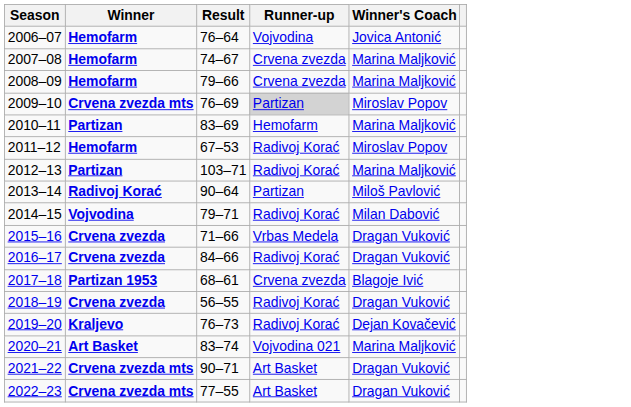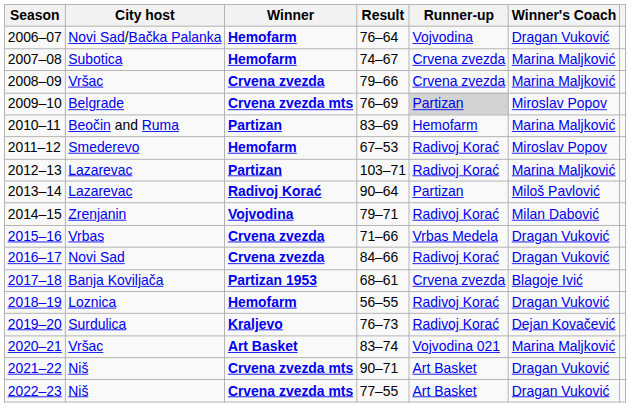 <table class="wikitable">
 <tr>
 <th>Season</th>
+<th>City host</th>
 <th>Winner</th>
 <th>Result</th>
 <th>Runner-up</th>
 <th>Winner's Coach</th>
 <th></th>
 </tr>
 <tr>
 <td>2006–07</td>
+<td><a href='#'>Novi Sad</a>/<a href='#'>Bačka Palanka</a></td>
 <td><strong><a href='#'>Hemofarm</a></strong></td>
 <td>76–64</td>
 <td><a href='#'>Vojvodina</a></td>
-<td> <a href='#'>Jovica Antonić</a></td>
+<td> <a href='#'>Dragan Vuković</a></td>
 <td></td>
 </tr>
 <tr>
 <td>2007–08</td>
+<td><a href='#'>Subotica</a></td>
 <td><strong><a href='#'>Hemofarm</a></strong></td>
 <td>74–67</td>
 <td><a href='#'>Crvena zvezda</a></td>
 <td> <a href='#'>Marina Maljković</a></td>
 <td></td>
 </tr>
 <tr>
 <td>2008–09</td>
-<td><strong><a href='#'>Hemofarm</a></strong></td>
+<td><a href='#'>Vršac</a></td>
+<td><strong><a href='#'>Crvena zvezda</a></strong></td>
 <td>79–66</td>
 <td><a href='#'>Crvena zvezda</a></td>
 <td> <a href='#'>Marina Maljković</a></td>
 <td></td>
 </tr>
 <tr>
 <td>2009–10</td>
+<td><a href='#'>Belgrade</a></td>
 <td><strong><a href='#'>Crvena zvezda mts</a></strong></td>
 <td>76–69</td>
 <td style="background: lightgrey;"><a href='#'>Partizan</a></td>
 <td> <a href='#'>Miroslav Popov</a></td>
 <td></td>
 </tr>
 <tr>
 <td>2010–11</td>
+<td><a href='#'>Beočin</a> and <a href='#'>Ruma</a></td>
 <td><strong><a href='#'>Partizan</a></strong></td>
 <td>83–69</td>
 <td><a href='#'>Hemofarm</a></td>
 <td> <a href='#'>Marina Maljković</a></td>
 <td></td>
 </tr>
 <tr>
 <td>2011–12</td>
+<td><a href='#'>Smederevo</a></td>
 <td><strong><a href='#'>Hemofarm</a></strong></td>
 <td>67–53</td>
 <td><a href='#'>Radivoj Korać</a></td>
 <td> <a href='#'>Miroslav Popov</a></td>
 <td></td>
 </tr>
 <tr>
 <td>2012–13</td>
+<td><a href='#'>Lazarevac</a></td>
 <td><strong><a href='#'>Partizan</a></strong></td>
 <td>103–71</td>
 <td><a href='#'>Radivoj Korać</a></td>
 <td> <a href='#'>Marina Maljković</a></td>
 <td></td>
 </tr>
 <tr>
 <td>2013–14</td>
+<td><a href='#'>Lazarevac</a></td>
 <td><strong><a href='#'>Radivoj Korać</a></strong></td>
 <td>90–64</td>
 <td><a href='#'>Partizan</a></td>
 <td> <a href='#'>Miloš Pavlović</a></td>
 <td></td>
 </tr>
 <tr>
 <td>2014–15</td>
+<td><a href='#'>Zrenjanin</a></td>
 <td><strong><a href='#'>Vojvodina</a></strong></td>
 <td>79–71</td>
 <td><a href='#'>Radivoj Korać</a></td>
 <td> <a href='#'>Milan Dabović</a></td>
 <td></td>
 </tr>
 <tr>
 <td><a href='#'>2015–16</a></td>
+<td><a href='#'>Vrbas</a></td>
 <td><strong><a href='#'>Crvena zvezda</a></strong></td>
 <td>71–66</td>
 <td><a href='#'>Vrbas Medela</a></td>
 <td> <a href='#'>Dragan Vuković</a></td>
 <td></td>
 </tr>
 <tr>
 <td><a href='#'>2016–17</a></td>
+<td><a href='#'>Novi Sad</a></td>
 <td><strong><a href='#'>Crvena zvezda</a></strong></td>
 <td>84–66</td>
 <td><a href='#'>Radivoj Korać</a></td>
 <td> <a href='#'>Dragan Vuković</a></td>
 <td></td>
 </tr>
 <tr>
 <td><a href='#'>2017–18</a></td>
+<td><a href='#'>Banja Koviljača</a></td>
 <td><strong><a href='#'>Partizan 1953</a></strong></td>
 <td>68–61</td>
 <td><a href='#'>Crvena zvezda</a></td>
 <td> <a href='#'>Blagoje Ivić</a></td>
 <td></td>
 </tr>
 <tr>
 <td><a href='#'>2018–19</a></td>
-<td><strong><a href='#'>Crvena zvezda</a></strong></td>
+<td><a href='#'>Loznica</a></td>
+<td><strong><a href='#'>Hemofarm</a></strong></td>
 <td>56–55</td>
 <td><a href='#'>Radivoj Korać</a></td>
 <td> <a href='#'>Dragan Vuković</a></td>
 <td></td>
 </tr>
 <tr>
 <td><a href='#'>2019–20</a></td>
+<td><a href='#'>Surdulica</a></td>
 <td><strong><a href='#'>Kraljevo</a></strong></td>
 <td>76–73</td>
 <td><a href='#'>Radivoj Korać</a></td>
 <td> <a href='#'>Dejan Kovačević</a></td>
 <td></td>
 </tr>
 <tr>
 <td><a href='#'>2020–21</a></td>
+<td><a href='#'>Vršac</a></td>
 <td><strong><a href='#'>Art Basket</a></strong></td>
 <td>83–74</td>
 <td><a href='#'>Vojvodina 021</a></td>
 <td> <a href='#'>Marina Maljković</a></td>
 <td></td>
 </tr>
 <tr>
 <td><a href='#'>2021–22</a></td>
+<td><a href='#'>Niš</a></td>
 <td><strong><a href='#'>Crvena zvezda mts</a></strong></td>
 <td>90–71</td>
 <td><a href='#'>Art Basket</a></td>
 <td> <a href='#'>Dragan Vuković</a></td>
 <td></td>
 </tr>
 <tr>
 <td><a href='#'>2022–23</a></td>
+<td><a href='#'>Niš</a></td>
 <td><strong><a href='#'>Crvena zvezda mts</a></strong></td>
 <td>77–55</td>
 <td><a href='#'>Art Basket</a></td>
 <td> <a href='#'>Dragan Vuković</a></td>
 <td></td>
 </tr>
 </table>
